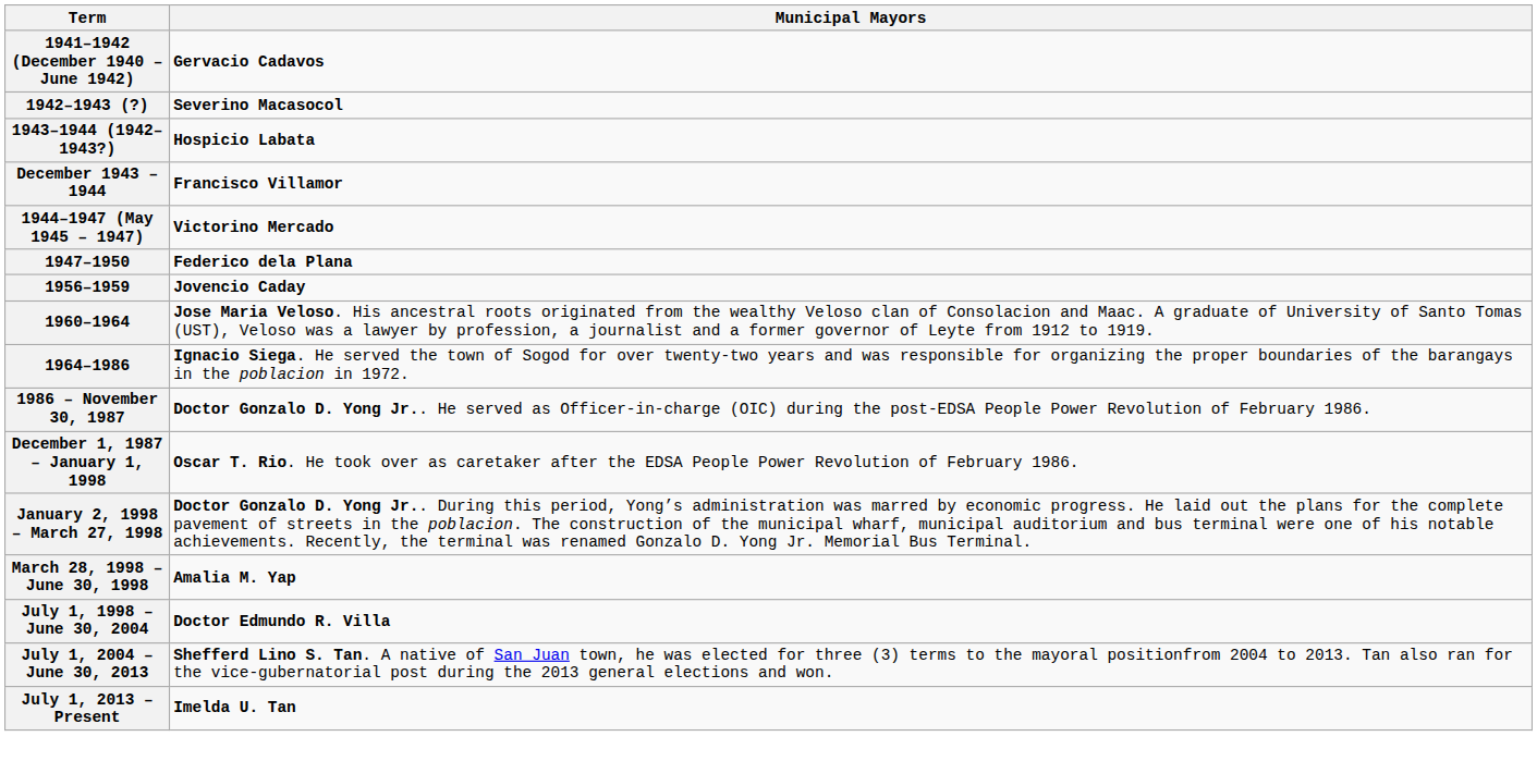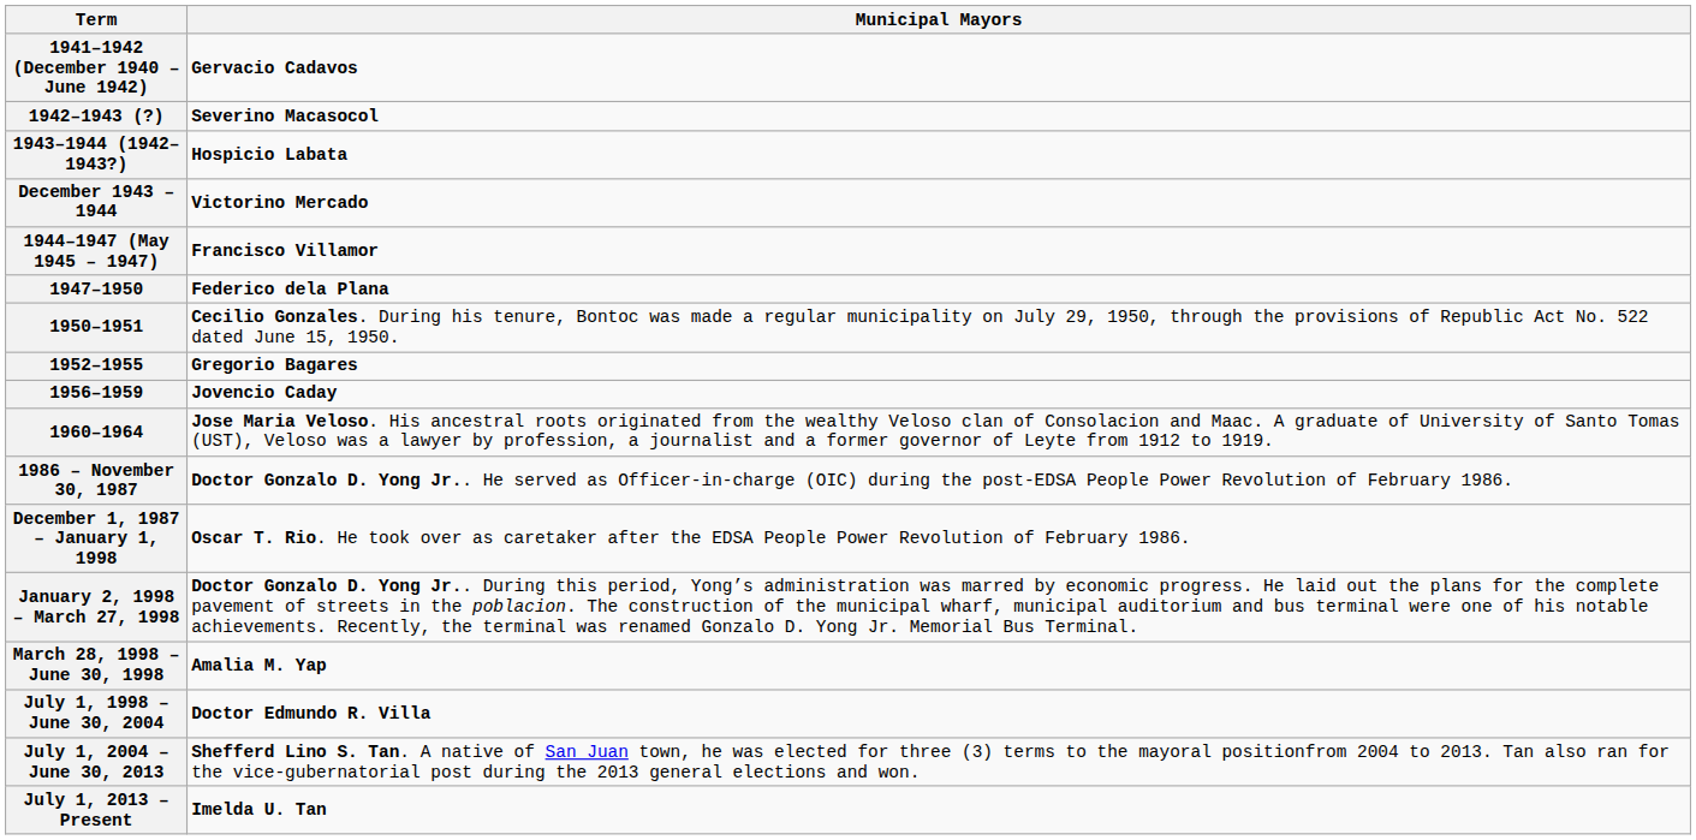 <table class="collapsible collapsed wikitable plainrowheaders" width="100%">
 <tr>
 <th scope="col" style="width:10em">Term</th>
 <th scope="col">Municipal Mayors</th>
 </tr>
 <tr>
 <th style="text-align: center;" scope=row>1941–1942 (December 1940 – June 1942)</th>
 <td><strong>Gervacio Cadavos</strong></td>
 </tr>
 <tr>
 <th style="text-align: center;" scope=row>1942–1943 (?)</th>
 <td><strong>Severino Macasocol</strong></td>
 </tr>
 <tr>
 <th style="text-align: center;" scope=row>1943–1944 (1942–1943?)</th>
 <td><strong>Hospicio Labata</strong></td>
 </tr>
 <tr>
 <th style="text-align: center;" scope=row>December 1943 – 1944</th>
-<td><strong>Francisco Villamor</strong></td>
+<td><strong>Victorino Mercado</strong></td>
 </tr>
 <tr>
 <th style="text-align: center;" scope=row>1944–1947 (May 1945 – 1947)</th>
-<td><strong>Victorino Mercado</strong></td>
+<td><strong>Francisco Villamor</strong></td>
 </tr>
 <tr>
 <th style="text-align: center;" scope=row>1947–1950</th>
 <td><strong>Federico dela Plana</strong></td>
+</tr>
+<tr>
+<th style="text-align: center;" scope=row>1950–1951</th>
+<td><strong>Cecilio Gonzales</strong>. During his tenure, Bontoc was made a regular municipality on July 29, 1950, through the provisions of Republic Act No. 522 dated June 15, 1950.</td>
+</tr>
+<tr>
+<th style="text-align: center;" scope=row>1952–1955</th>
+<td><strong>Gregorio Bagares</strong></td>
 </tr>
 <tr>
 <th style="text-align: center;" scope=row>1956–1959</th>
 <td><strong>Jovencio Caday</strong></td>
 </tr>
 <tr>
 <th style="text-align: center;" scope=row>1960–1964</th>
 <td><strong>Jose Maria Veloso</strong>. His ancestral roots originated from the wealthy Veloso clan of Consolacion and Maac. A graduate of University of Santo Tomas (UST), Veloso was a lawyer by profession, a journalist and a former governor of Leyte from 1912 to 1919.</td>
-</tr>
-<tr>
-<th style="text-align: center;" scope=row>1964–1986</th>
-<td><strong>Ignacio Siega</strong>. He served the town of Sogod for over twenty-two years and was responsible for organizing the proper boundaries of the barangays in the <em>poblacion</em> in 1972.</td>
 </tr>
 <tr>
 <th style="text-align: center;" scope=row>1986 – November 30, 1987</th>
 <td><strong>Doctor Gonzalo D. Yong Jr.</strong>. He served as Officer-in-charge (OIC) during the post-EDSA People Power Revolution of February 1986.</td>
 </tr>
 <tr>
 <th style="text-align: center;" scope=row>December 1, 1987 – January 1, 1998</th>
 <td><strong>Oscar T. Rio</strong>. He took over as caretaker after the EDSA People Power Revolution of February 1986.</td>
 </tr>
 <tr>
 <th style="text-align: center;" scope=row>January 2, 1998 – March 27, 1998</th>
 <td><strong>Doctor Gonzalo D. Yong Jr.</strong>. During this period, Yong’s administration was marred by economic progress. He laid out the plans for the complete pavement of streets in the <em>poblacion</em>. The construction of the municipal wharf, municipal auditorium and bus terminal were one of his notable achievements. Recently, the terminal was renamed Gonzalo D. Yong Jr. Memorial Bus Terminal.</td>
 </tr>
 <tr>
 <th style="text-align: center;" scope=row>March 28, 1998 – June 30, 1998</th>
 <td><strong>Amalia M. Yap</strong></td>
 </tr>
 <tr>
 <th style="text-align: center;" scope=row>July 1, 1998 – June 30, 2004</th>
 <td><strong>Doctor Edmundo R. Villa</strong></td>
 </tr>
 <tr>
 <th style="text-align: center;" scope=row>July 1, 2004 – June 30, 2013</th>
 <td><strong>Shefferd Lino S. Tan</strong>. A native of <a href='#'>San Juan</a> town, he was elected for three (3) terms to the mayoral positionfrom 2004 to 2013. Tan also ran for the vice-gubernatorial post during the 2013 general elections and won.</td>
 </tr>
 <tr>
 <th style="text-align: center;" scope=row>July 1, 2013 – Present</th>
 <td><strong>Imelda U. Tan</strong></td>
 </tr>
 </table>
